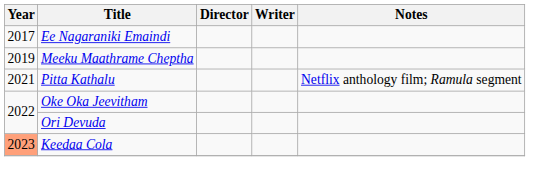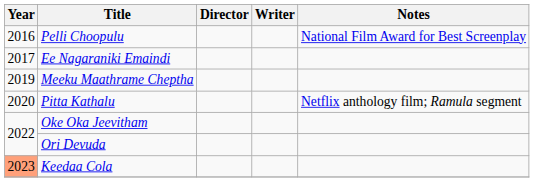 <table class="wikitable sortable">
 <tr>
 <th>Year</th>
 <th>Title</th>
 <th>Director</th>
 <th>Writer</th>
 <th scope="col" class="unsortable">Notes</th>
+</tr>
+<tr>
+<td>2016</td>
+<td><em><a href='#'>Pelli Choopulu</a></em></td>
+<td></td>
+<td></td>
+<td><a href='#'>National Film Award for Best Screenplay</a></td>
 </tr>
 <tr>
 <td>2017</td>
 <td><em><a href='#'>Ee Nagaraniki Emaindi</a></em></td>
 <td></td>
 <td></td>
 <td></td>
 </tr>
 <tr>
 <td>2019</td>
 <td><em><a href='#'>Meeku Maathrame Cheptha</a></em></td>
 <td></td>
 <td></td>
 <td></td>
 </tr>
 <tr>
-<td>2021</td>
+<td>2020</td>
 <td><em><a href='#'>Pitta Kathalu</a></em></td>
 <td></td>
 <td></td>
 <td><a href='#'>Netflix</a> anthology film; <em>Ramula</em> segment</td>
 </tr>
 <tr>
 <td rowspan="2">2022</td>
 <td><em><a href='#'>Oke Oka Jeevitham</a></em></td>
 <td></td>
 <td></td>
 <td></td>
 </tr>
 <tr>
 <td><em><a href='#'>Ori Devuda</a></em></td>
 <td></td>
 <td></td>
 <td></td>
 </tr>
 <tr>
 <td style="background: lightsalmon;">2023</td>
 <td><em><a href='#'>Keedaa Cola</a></em></td>
 <td></td>
 <td></td>
 <td></td>
 </tr>
 <tr>
 </tr>
 </table>
